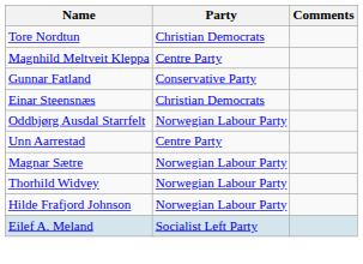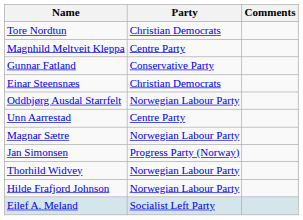 <table class="wikitable">
 <tr>
 <th>Name</th>
 <th>Party</th>
 <th>Comments</th>
 </tr>
 <tr>
 <td><a href='#'>Tore Nordtun</a></td>
 <td><a href='#'>Christian Democrats</a></td>
 <td></td>
 </tr>
 <tr>
 <td><a href='#'>Magnhild Meltveit Kleppa</a></td>
 <td><a href='#'>Centre Party</a></td>
 <td></td>
 </tr>
 <tr>
 <td><a href='#'>Gunnar Fatland</a></td>
 <td><a href='#'>Conservative Party</a></td>
 <td></td>
 </tr>
 <tr>
 <td><a href='#'>Einar Steensnæs</a></td>
 <td><a href='#'>Christian Democrats</a></td>
 <td></td>
 </tr>
 <tr>
 <td><a href='#'>Oddbjørg Ausdal Starrfelt</a></td>
 <td><a href='#'>Norwegian Labour Party</a></td>
 <td></td>
 </tr>
 <tr>
 <td><a href='#'>Unn Aarrestad</a></td>
 <td><a href='#'>Centre Party</a></td>
 <td></td>
 </tr>
 <tr>
 <td><a href='#'>Magnar Sætre</a></td>
 <td><a href='#'>Norwegian Labour Party</a></td>
 <td></td>
 </tr>
 <tr>
+<td><a href='#'>Jan Simonsen</a></td>
+<td><a href='#'>Progress Party (Norway)</a></td>
+<td></td>
+</tr>
+<tr>
 <td><a href='#'>Thorhild Widvey</a></td>
 <td><a href='#'>Norwegian Labour Party</a></td>
 <td></td>
 </tr>
 <tr>
 <td><a href='#'>Hilde Frafjord Johnson</a></td>
 <td><a href='#'>Norwegian Labour Party</a></td>
 <td></td>
 </tr>
 <tr style="background:#D5E5EC">
 <td><a href='#'>Eilef A. Meland</a></td>
 <td><a href='#'>Socialist Left Party</a></td>
 <td></td>
 </tr>
 </table>
